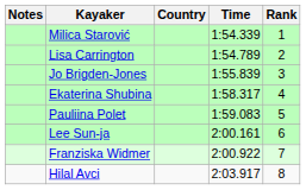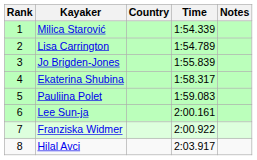 <table class="wikitable" style="text-align:center">
 <tr>
-<th>Notes</th>
+<th>Rank</th>
 <th>Kayaker</th>
 <th>Country</th>
 <th>Time</th>
-<th>Rank</th>
+<th>Notes</th>
 </tr>
 <tr bgcolor=bbffbb>
-<td></td>
+<td>1</td>
 <td align="left"><a href='#'>Milica Starović</a></td>
 <td align="left"></td>
 <td>1:54.339</td>
-<td>1</td>
+<td></td>
 </tr>
 <tr bgcolor=bbffbb>
-<td></td>
+<td>2</td>
 <td align="left"><a href='#'>Lisa Carrington</a></td>
 <td align="left"></td>
 <td>1:54.789</td>
-<td>2</td>
+<td></td>
 </tr>
 <tr bgcolor=bbffbb>
-<td></td>
+<td>3</td>
 <td align="left"><a href='#'>Jo Brigden-Jones</a></td>
 <td align="left"></td>
 <td>1:55.839</td>
-<td>3</td>
+<td></td>
 </tr>
 <tr bgcolor=bbffbb>
-<td></td>
+<td>4</td>
 <td align="left"><a href='#'>Ekaterina Shubina</a></td>
 <td align="left"></td>
 <td>1:58.317</td>
-<td>4</td>
+<td></td>
 </tr>
 <tr bgcolor=bbffbb>
-<td></td>
+<td>5</td>
 <td align="left"><a href='#'>Pauliina Polet</a></td>
 <td align="left"></td>
 <td>1:59.083</td>
-<td>5</td>
+<td></td>
 </tr>
 <tr bgcolor=bbffbb>
-<td></td>
+<td>6</td>
 <td align="left"><a href='#'>Lee Sun-ja</a></td>
 <td align="left"></td>
 <td>2:00.161</td>
-<td>6</td>
+<td></td>
 </tr>
 <tr bgcolor=ddffdd>
-<td></td>
+<td>7</td>
 <td align="left"><a href='#'>Franziska Widmer</a></td>
 <td align="left"></td>
 <td>2:00.922</td>
-<td>7</td>
+<td></td>
 </tr>
 <tr>
-<td></td>
+<td>8</td>
 <td align="left"><a href='#'>Hilal Avci</a></td>
 <td align="left"></td>
 <td>2:03.917</td>
-<td>8</td>
+<td></td>
 </tr>
 </table>
